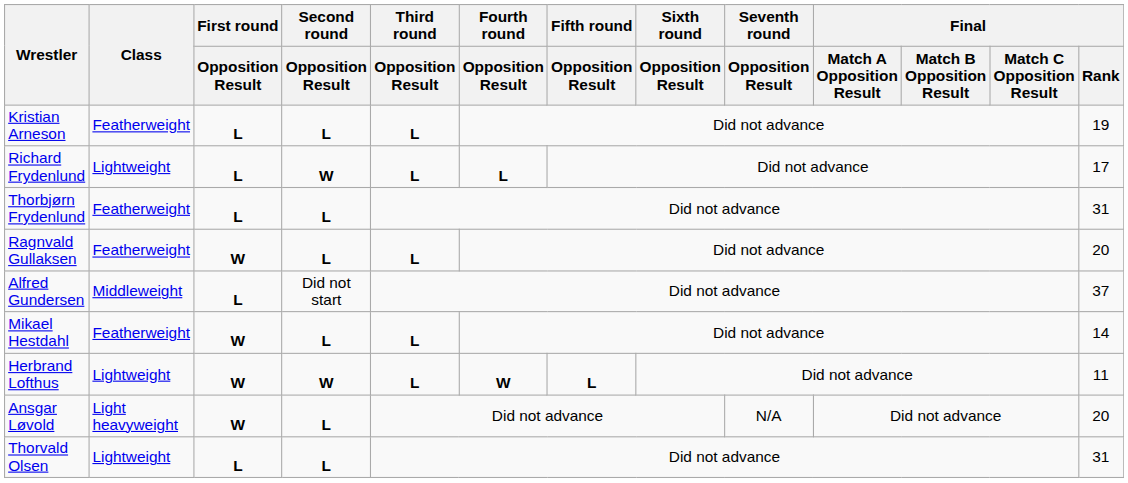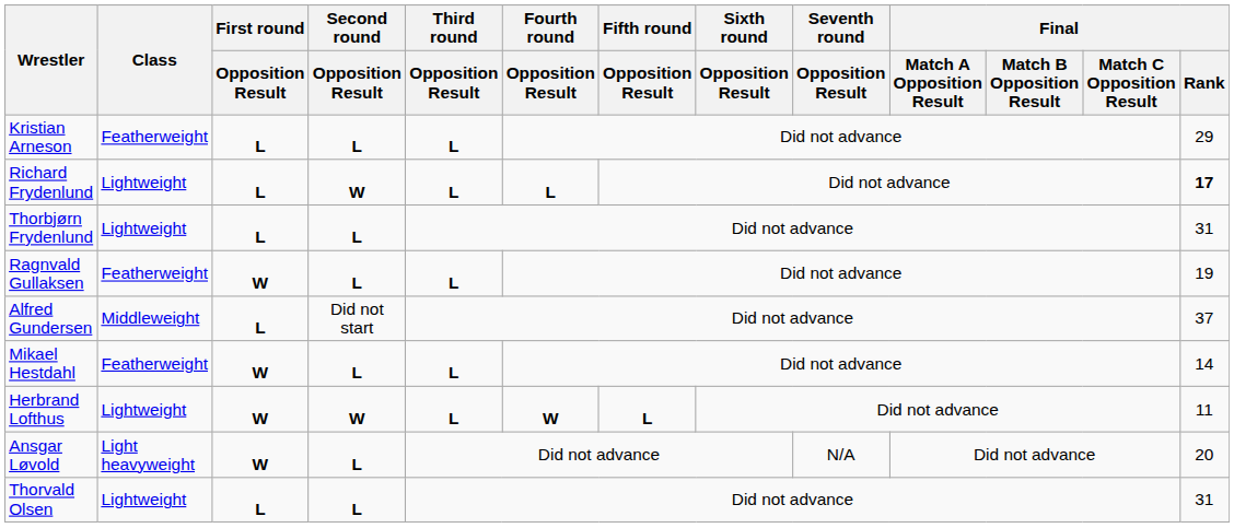 <table class=wikitable style="font-size:90%">
 <tr>
 <th rowspan="2">Wrestler</th>
 <th rowspan="2">Class</th>
 <th>First round</th>
 <th>Second round</th>
 <th>Third round</th>
 <th>Fourth round</th>
 <th>Fifth round</th>
 <th>Sixth round</th>
 <th>Seventh round</th>
 <th colspan="4">Final</th>
 </tr>
 <tr>
 <th>Opposition<br>Result</th>
 <th>Opposition<br>Result</th>
 <th>Opposition<br>Result</th>
 <th>Opposition<br>Result</th>
 <th>Opposition<br>Result</th>
 <th>Opposition<br>Result</th>
 <th>Opposition<br>Result</th>
 <th>Match A<br>Opposition<br>Result</th>
 <th>Match B<br>Opposition<br>Result</th>
 <th>Match C<br>Opposition<br>Result</th>
 <th>Rank</th>
 </tr>
 <tr>
 <td><a href='#'>Kristian Arneson</a></td>
 <td><a href='#'>Featherweight</a></td>
 <td align=center> <br> <strong>L</strong></td>
 <td align=center> <br> <strong>L</strong></td>
 <td align=center> <br> <strong>L</strong></td>
 <td align=center colspan=7>Did not advance</td>
-<td align=center>19</td>
+<td align=center>29</td>
 </tr>
 <tr>
 <td><a href='#'>Richard Frydenlund</a></td>
 <td><a href='#'>Lightweight</a></td>
 <td align=center> <br> <strong>L</strong></td>
 <td align=center> <br> <strong>W</strong></td>
 <td align=center> <br> <strong>L</strong></td>
 <td align=center> <br> <strong>L</strong></td>
 <td align=center colspan=6>Did not advance</td>
-<td align=center>17</td>
+<td align=center><strong>17</strong></td>
 </tr>
 <tr>
 <td><a href='#'>Thorbjørn Frydenlund</a></td>
-<td><a href='#'>Featherweight</a></td>
+<td><a href='#'>Lightweight</a></td>
 <td align=center> <br> <strong>L</strong></td>
 <td align=center> <br> <strong>L</strong></td>
 <td align=center colspan=8>Did not advance</td>
 <td align=center>31</td>
 </tr>
 <tr>
 <td><a href='#'>Ragnvald Gullaksen</a></td>
 <td><a href='#'>Featherweight</a></td>
 <td align=center> <br> <strong>W</strong></td>
 <td align=center> <br> <strong>L</strong></td>
 <td align=center> <br> <strong>L</strong></td>
 <td align=center colspan=7>Did not advance</td>
-<td align=center>20</td>
+<td align=center>19</td>
 </tr>
 <tr>
 <td><a href='#'>Alfred Gundersen</a></td>
 <td><a href='#'>Middleweight</a></td>
 <td align=center> <br> <strong>L</strong></td>
 <td align=center>Did not start</td>
 <td align=center colspan=8>Did not advance</td>
 <td align=center>37</td>
 </tr>
 <tr>
 <td><a href='#'>Mikael Hestdahl</a></td>
 <td><a href='#'>Featherweight</a></td>
 <td align=center> <br> <strong>W</strong></td>
 <td align=center> <br> <strong>L</strong></td>
 <td align=center> <br> <strong>L</strong></td>
 <td align=center colspan=7>Did not advance</td>
 <td align=center>14</td>
 </tr>
 <tr>
 <td><a href='#'>Herbrand Lofthus</a></td>
 <td><a href='#'>Lightweight</a></td>
 <td align=center> <br> <strong>W</strong></td>
 <td align=center> <br> <strong>W</strong></td>
 <td align=center> <br> <strong>L</strong></td>
 <td align=center> <br> <strong>W</strong></td>
 <td align=center> <br> <strong>L</strong></td>
 <td align=center colspan=5>Did not advance</td>
 <td align=center>11</td>
 </tr>
 <tr>
 <td><a href='#'>Ansgar Løvold</a></td>
 <td><a href='#'>Light heavyweight</a></td>
 <td align=center> <br> <strong>W</strong></td>
 <td align=center> <br> <strong>L</strong></td>
 <td align=center colspan=4>Did not advance</td>
 <td align=center>N/A</td>
 <td align=center colspan=3>Did not advance</td>
 <td align=center>20</td>
 </tr>
 <tr>
 <td><a href='#'>Thorvald Olsen</a></td>
 <td><a href='#'>Lightweight</a></td>
 <td align=center> <br> <strong>L</strong></td>
 <td align=center> <br> <strong>L</strong></td>
 <td align=center colspan=8>Did not advance</td>
 <td align=center>31</td>
 </tr>
 </table>
